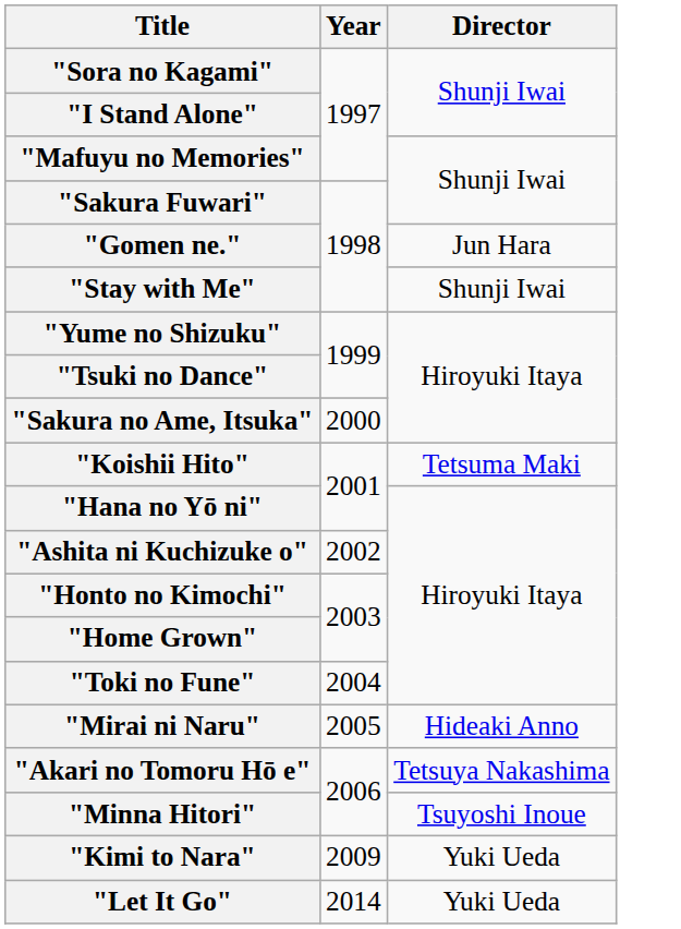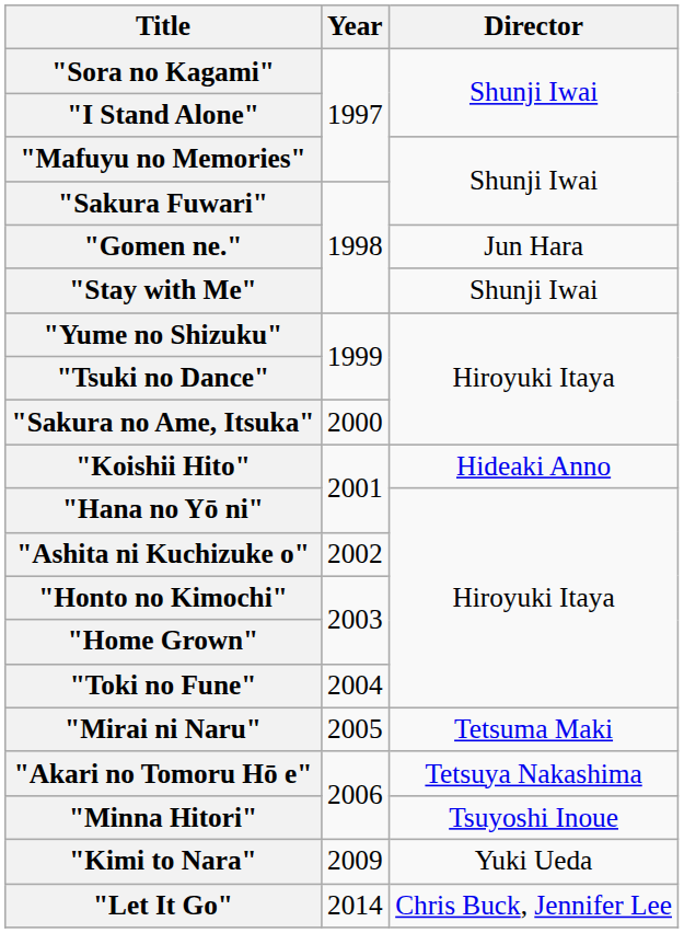 <table class="wikitable plainrowheaders" style="text-align:center;" border="1">
 <tr>
 <th scope="col">Title</th>
 <th scope="col">Year</th>
 <th scope="col">Director</th>
 </tr>
 <tr>
 <th scope="row">"Sora no Kagami"</th>
 <td rowspan="3">1997</td>
 <td rowspan="2"><a href='#'>Shunji Iwai</a></td>
 </tr>
 <tr>
 <th scope="row">"I Stand Alone"</th>
 </tr>
 <tr>
 <th scope="row">"Mafuyu no Memories"</th>
 <td rowspan="2">Shunji Iwai</td>
 </tr>
 <tr>
 <th scope="row">"Sakura Fuwari"</th>
 <td rowspan="3">1998</td>
 </tr>
 <tr>
 <th scope="row">"Gomen ne."</th>
 <td>Jun Hara</td>
 </tr>
 <tr>
 <th scope="row">"Stay with Me"</th>
 <td>Shunji Iwai</td>
 </tr>
 <tr>
 <th scope="row">"Yume no Shizuku"</th>
 <td rowspan="2">1999</td>
 <td rowspan="3">Hiroyuki Itaya</td>
 </tr>
 <tr>
 <th scope="row">"Tsuki no Dance"</th>
 </tr>
 <tr>
 <th scope="row">"Sakura no Ame, Itsuka"</th>
 <td>2000</td>
 </tr>
 <tr>
 <th scope="row">"Koishii Hito"</th>
 <td rowspan="2">2001</td>
-<td><a href='#'>Tetsuma Maki</a></td>
+<td><a href='#'>Hideaki Anno</a></td>
 </tr>
 <tr>
 <th scope="row">"Hana no Yō ni"</th>
 <td rowspan="5">Hiroyuki Itaya</td>
 </tr>
 <tr>
 <th scope="row">"Ashita ni Kuchizuke o"</th>
 <td>2002</td>
 </tr>
 <tr>
 <th scope="row">"Honto no Kimochi"</th>
 <td rowspan="2">2003</td>
 </tr>
 <tr>
 <th scope="row">"Home Grown"</th>
 </tr>
 <tr>
 <th scope="row">"Toki no Fune"</th>
 <td>2004</td>
 </tr>
 <tr>
 <th scope="row">"Mirai ni Naru"</th>
 <td>2005</td>
-<td><a href='#'>Hideaki Anno</a></td>
+<td><a href='#'>Tetsuma Maki</a></td>
 </tr>
 <tr>
 <th scope="row">"Akari no Tomoru Hō e"</th>
 <td rowspan="2">2006</td>
 <td><a href='#'>Tetsuya Nakashima</a></td>
 </tr>
 <tr>
 <th scope="row">"Minna Hitori"</th>
 <td><a href='#'>Tsuyoshi Inoue</a></td>
 </tr>
 <tr>
 <th scope="row">"Kimi to Nara"</th>
 <td>2009</td>
 <td>Yuki Ueda</td>
 </tr>
 <tr>
 <th scope="row">"Let It Go"</th>
 <td>2014</td>
-<td>Yuki Ueda</td>
+<td><a href='#'>Chris Buck</a>, <a href='#'>Jennifer Lee</a></td>
 </tr>
 </table>
